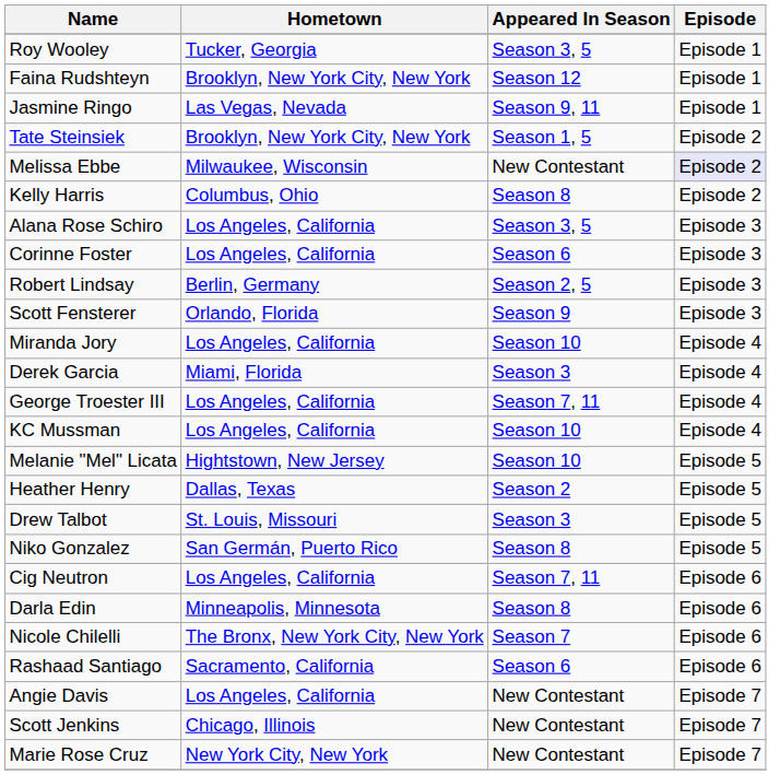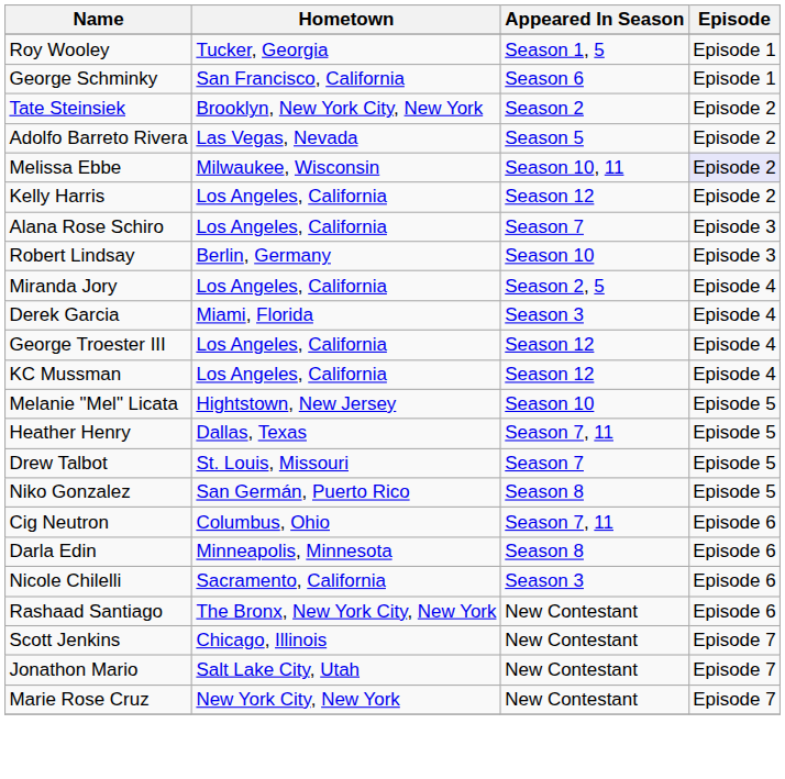 <table class="wikitable sortable">
 <tr>
 <th>Name</th>
 <th>Hometown</th>
 <th>Appeared In Season</th>
 <th>Episode</th>
 </tr>
 <tr>
 </tr>
 <tr>
 <td>Roy Wooley</td>
 <td><a href='#'>Tucker</a>, <a href='#'>Georgia</a></td>
-<td><a href='#'>Season 3</a>, <a href='#'>5</a></td>
+<td><a href='#'>Season 1</a>, <a href='#'>5</a></td>
 <td>Episode 1</td>
 </tr>
 <tr>
-<td>Faina Rudshteyn</td>
-<td><a href='#'>Brooklyn</a>, <a href='#'>New York City</a>, <a href='#'>New York</a></td>
-<td><a href='#'>Season 12</a></td>
-<td>Episode 1</td>
-</tr>
-<tr>
-<td>Jasmine Ringo</td>
-<td><a href='#'>Las Vegas</a>, <a href='#'>Nevada</a></td>
-<td><a href='#'>Season 9</a>, <a href='#'>11</a></td>
+<td>George Schminky</td>
+<td><a href='#'>San Francisco</a>, <a href='#'>California</a></td>
+<td><a href='#'>Season 6</a></td>
 <td>Episode 1</td>
 </tr>
 <tr>
 <td><a href='#'>Tate Steinsiek</a></td>
 <td><a href='#'>Brooklyn</a>, <a href='#'>New York City</a>, <a href='#'>New York</a></td>
-<td><a href='#'>Season 1</a>, <a href='#'>5</a></td>
+<td><a href='#'>Season 2</a></td>
+<td>Episode 2</td>
+</tr>
+<tr>
+<td>Adolfo Barreto Rivera</td>
+<td><a href='#'>Las Vegas</a>, <a href='#'>Nevada</a></td>
+<td><a href='#'>Season 5</a></td>
 <td>Episode 2</td>
 </tr>
 <tr>
 <td>Melissa Ebbe</td>
 <td><a href='#'>Milwaukee</a>, <a href='#'>Wisconsin</a></td>
-<td>New Contestant</td>
+<td><a href='#'>Season 10</a>, <a href='#'>11</a></td>
 <td style="background: lavender;">Episode 2</td>
 </tr>
 <tr>
 <td>Kelly Harris</td>
-<td><a href='#'>Columbus</a>, <a href='#'>Ohio</a></td>
-<td><a href='#'>Season 8</a></td>
+<td><a href='#'>Los Angeles</a>, <a href='#'>California</a></td>
+<td><a href='#'>Season 12</a></td>
 <td>Episode 2</td>
 </tr>
 <tr>
 <td>Alana Rose Schiro</td>
 <td><a href='#'>Los Angeles</a>, <a href='#'>California</a></td>
-<td><a href='#'>Season 3</a>, <a href='#'>5</a></td>
-<td>Episode 3</td>
-</tr>
-<tr>
-<td>Corinne Foster</td>
-<td><a href='#'>Los Angeles</a>, <a href='#'>California</a></td>
-<td><a href='#'>Season 6</a></td>
+<td><a href='#'>Season 7</a></td>
 <td>Episode 3</td>
 </tr>
 <tr>
 <td>Robert Lindsay</td>
 <td><a href='#'>Berlin</a>, <a href='#'>Germany</a></td>
-<td><a href='#'>Season 2</a>, <a href='#'>5</a></td>
-<td>Episode 3</td>
-</tr>
-<tr>
-<td>Scott Fensterer</td>
-<td><a href='#'>Orlando</a>, <a href='#'>Florida</a></td>
-<td><a href='#'>Season 9</a></td>
+<td><a href='#'>Season 10</a></td>
 <td>Episode 3</td>
 </tr>
 <tr>
 <td>Miranda Jory</td>
 <td><a href='#'>Los Angeles</a>, <a href='#'>California</a></td>
-<td><a href='#'>Season 10</a></td>
+<td><a href='#'>Season 2</a>, <a href='#'>5</a></td>
 <td>Episode 4</td>
 </tr>
 <tr>
 <td>Derek Garcia</td>
 <td><a href='#'>Miami</a>, <a href='#'>Florida</a></td>
 <td><a href='#'>Season 3</a></td>
 <td>Episode 4</td>
 </tr>
 <tr>
 <td>George Troester III</td>
 <td><a href='#'>Los Angeles</a>, <a href='#'>California</a></td>
-<td><a href='#'>Season 7</a>, <a href='#'>11</a></td>
+<td><a href='#'>Season 12</a></td>
 <td>Episode 4</td>
 </tr>
 <tr>
 <td>KC Mussman</td>
 <td><a href='#'>Los Angeles</a>, <a href='#'>California</a></td>
-<td><a href='#'>Season 10</a></td>
+<td><a href='#'>Season 12</a></td>
 <td>Episode 4</td>
 </tr>
 <tr>
 <td>Melanie "Mel" Licata</td>
 <td><a href='#'>Hightstown</a>, <a href='#'>New Jersey</a></td>
 <td><a href='#'>Season 10</a></td>
 <td>Episode 5</td>
 </tr>
 <tr>
 <td>Heather Henry</td>
 <td><a href='#'>Dallas</a>, <a href='#'>Texas</a></td>
-<td><a href='#'>Season 2</a></td>
+<td><a href='#'>Season 7</a>, <a href='#'>11</a></td>
 <td>Episode 5</td>
 </tr>
 <tr>
 <td>Drew Talbot</td>
 <td><a href='#'>St. Louis</a>, <a href='#'>Missouri</a></td>
-<td><a href='#'>Season 3</a></td>
+<td><a href='#'>Season 7</a></td>
 <td>Episode 5</td>
 </tr>
 <tr>
 <td>Niko Gonzalez</td>
 <td><a href='#'>San Germán</a>, <a href='#'>Puerto Rico</a></td>
 <td><a href='#'>Season 8</a></td>
 <td>Episode 5</td>
 </tr>
 <tr>
 <td>Cig Neutron</td>
-<td><a href='#'>Los Angeles</a>, <a href='#'>California</a></td>
+<td><a href='#'>Columbus</a>, <a href='#'>Ohio</a></td>
 <td><a href='#'>Season 7</a>, <a href='#'>11</a></td>
 <td>Episode 6</td>
 </tr>
 <tr>
 <td>Darla Edin</td>
 <td><a href='#'>Minneapolis</a>, <a href='#'>Minnesota</a></td>
 <td><a href='#'>Season 8</a></td>
 <td>Episode 6</td>
 </tr>
 <tr>
 <td>Nicole Chilelli</td>
-<td><a href='#'>The Bronx</a>, <a href='#'>New York City</a>, <a href='#'>New York</a></td>
-<td><a href='#'>Season 7</a></td>
+<td><a href='#'>Sacramento</a>, <a href='#'>California</a></td>
+<td><a href='#'>Season 3</a></td>
 <td>Episode 6</td>
 </tr>
 <tr>
 <td>Rashaad Santiago</td>
-<td><a href='#'>Sacramento</a>, <a href='#'>California</a></td>
-<td><a href='#'>Season 6</a></td>
+<td><a href='#'>The Bronx</a>, <a href='#'>New York City</a>, <a href='#'>New York</a></td>
+<td>New Contestant</td>
 <td>Episode 6</td>
 </tr>
 <tr>
-<td>Angie Davis</td>
-<td><a href='#'>Los Angeles</a>, <a href='#'>California</a></td>
+<td>Scott Jenkins</td>
+<td><a href='#'>Chicago</a>, <a href='#'>Illinois</a></td>
 <td>New Contestant</td>
 <td>Episode 7</td>
 </tr>
 <tr>
-<td>Scott Jenkins</td>
-<td><a href='#'>Chicago</a>, <a href='#'>Illinois</a></td>
+<td>Jonathon Mario</td>
+<td><a href='#'>Salt Lake City</a>, <a href='#'>Utah</a></td>
 <td>New Contestant</td>
 <td>Episode 7</td>
 </tr>
 <tr>
 <td>Marie Rose Cruz</td>
 <td><a href='#'>New York City</a>, <a href='#'>New York</a></td>
 <td>New Contestant</td>
 <td>Episode 7</td>
 </tr>
 <tr>
 </tr>
 </table>
